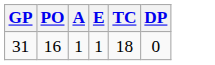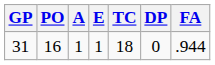 <table class="wikitable">
 <tr>
 <th><a href='#'>GP</a></th>
 <th><a href='#'>PO</a></th>
 <th><a href='#'>A</a></th>
 <th><a href='#'>E</a></th>
 <th><a href='#'>TC</a></th>
 <th><a href='#'>DP</a></th>
+<th><a href='#'>FA</a></th>
 </tr>
 <tr align = center>
 <td>31</td>
 <td>16</td>
 <td>1</td>
 <td>1</td>
 <td>18</td>
 <td>0</td>
+<td>.944</td>
 </tr>
 </table>
